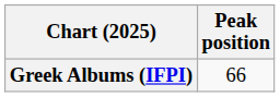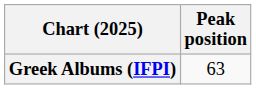 <table class="wikitable sortable plainrowheaders" style="text-align:center">
 <tr>
 <th scope="col">Chart (2025)</th>
 <th scope="col">Peak<br> position</th>
 </tr>
 <tr>
 <th scope="row">Greek Albums (<a href='#'>IFPI</a>)</th>
-<td>66</td>
+<td>63</td>
 </tr>
 </table>
